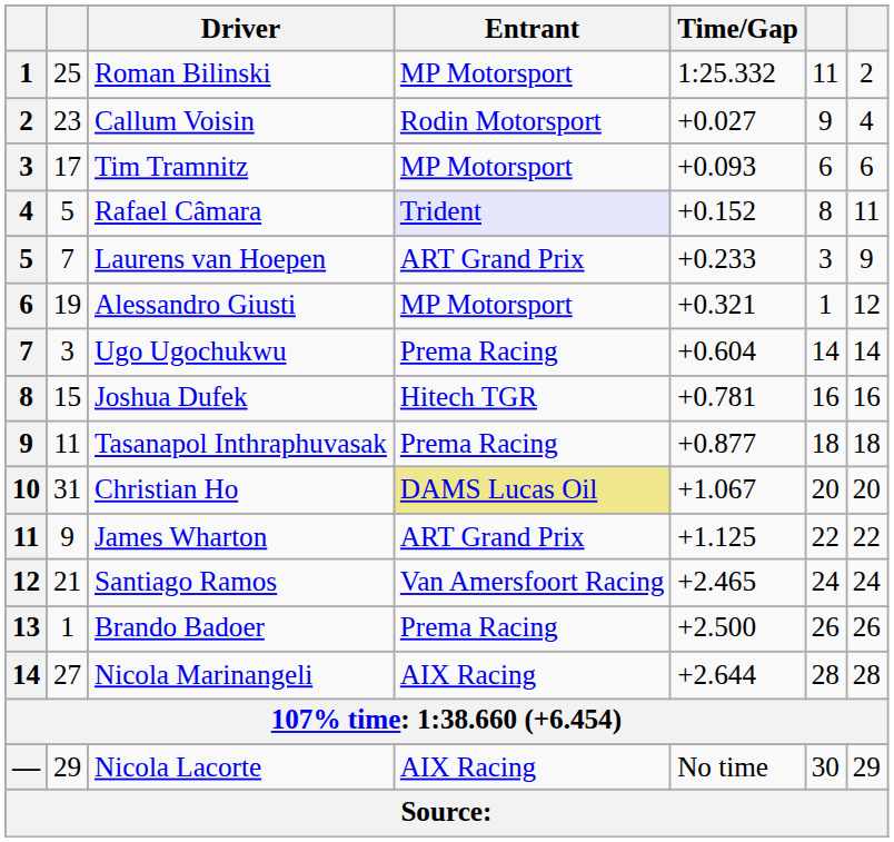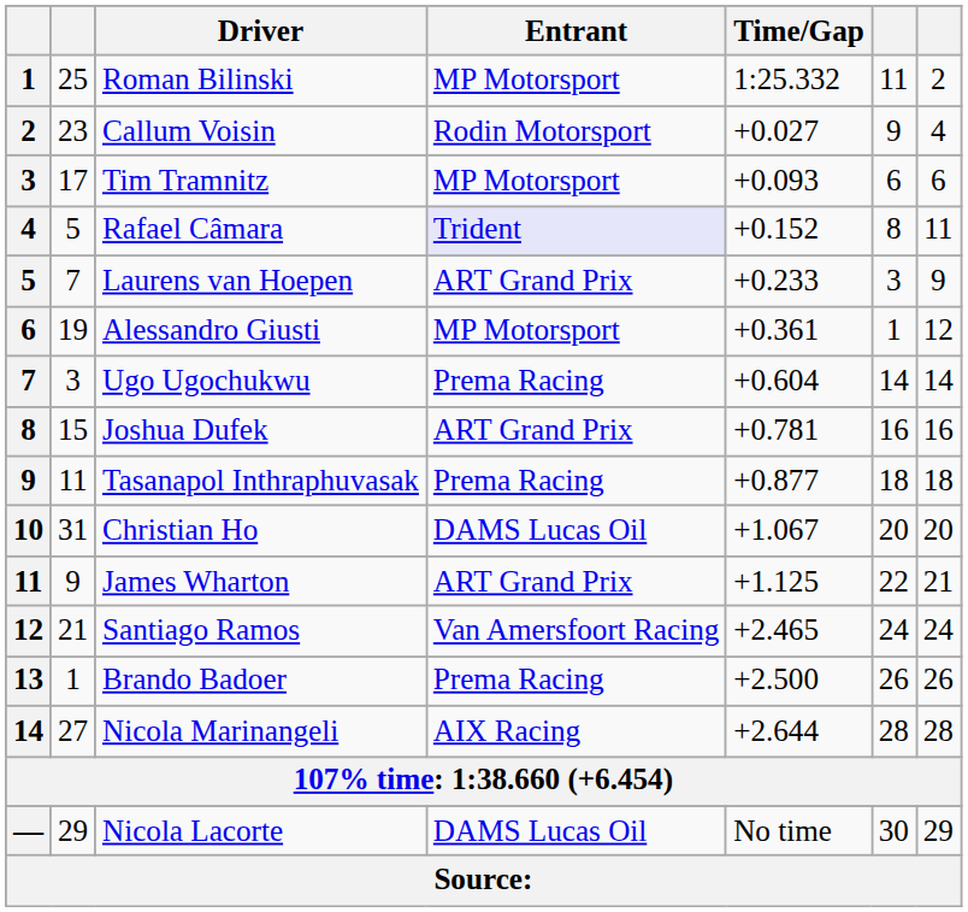 <table class="wikitable" style="font-size:85%">
 <tr>
 <th scope="col"></th>
 <th scope="col"></th>
 <th scope="col">Driver</th>
 <th scope="col">Entrant</th>
 <th scope="col">Time/Gap</th>
 <th scope="col"></th>
 <th scope="col"></th>
 </tr>
 <tr>
 <th>1</th>
 <td align="center">25</td>
 <td> <a href='#'>Roman Bilinski</a></td>
 <td><a href='#'>MP Motorsport</a></td>
 <td>1:25.332</td>
 <td align="center">11</td>
 <td align="center">2</td>
 </tr>
 <tr>
 <th>2</th>
 <td align="center">23</td>
 <td> <a href='#'>Callum Voisin</a></td>
 <td><a href='#'>Rodin Motorsport</a></td>
 <td>+0.027</td>
 <td align="center">9</td>
 <td align="center">4</td>
 </tr>
 <tr>
 <th>3</th>
 <td align="center">17</td>
 <td> <a href='#'>Tim Tramnitz</a></td>
 <td><a href='#'>MP Motorsport</a></td>
 <td>+0.093</td>
 <td align="center">6</td>
 <td align="center">6</td>
 </tr>
 <tr>
 <th>4</th>
 <td align="center">5</td>
 <td> <a href='#'>Rafael Câmara</a></td>
 <td style="background: lavender;"><a href='#'>Trident</a></td>
 <td>+0.152</td>
 <td align="center">8</td>
 <td align="center">11</td>
 </tr>
 <tr>
 <th>5</th>
 <td align="center">7</td>
 <td> <a href='#'>Laurens van Hoepen</a></td>
 <td><a href='#'>ART Grand Prix</a></td>
 <td>+0.233</td>
 <td align="center">3</td>
 <td align="center">9</td>
 </tr>
 <tr>
 <th>6</th>
 <td align="center">19</td>
 <td> <a href='#'>Alessandro Giusti</a></td>
 <td><a href='#'>MP Motorsport</a></td>
-<td>+0.321</td>
+<td>+0.361</td>
 <td align="center">1</td>
 <td align="center">12</td>
 </tr>
 <tr>
 <th>7</th>
 <td align="center">3</td>
 <td> <a href='#'>Ugo Ugochukwu</a></td>
 <td><a href='#'>Prema Racing</a></td>
 <td>+0.604</td>
 <td align="center">14</td>
 <td align="center">14</td>
 </tr>
 <tr>
 <th>8</th>
 <td align="center">15</td>
 <td> <a href='#'>Joshua Dufek</a></td>
-<td><a href='#'>Hitech TGR</a></td>
+<td><a href='#'>ART Grand Prix</a></td>
 <td>+0.781</td>
 <td align="center">16</td>
 <td align="center">16</td>
 </tr>
 <tr>
 <th>9</th>
 <td align="center">11</td>
 <td> <a href='#'>Tasanapol Inthraphuvasak</a></td>
 <td><a href='#'>Prema Racing</a></td>
 <td>+0.877</td>
 <td align="center">18</td>
 <td align="center">18</td>
 </tr>
 <tr>
 <th>10</th>
 <td align="center">31</td>
 <td> <a href='#'>Christian Ho</a></td>
-<td style="background: khaki;"><a href='#'>DAMS Lucas Oil</a></td>
+<td><a href='#'>DAMS Lucas Oil</a></td>
 <td>+1.067</td>
 <td align="center">20</td>
 <td align="center">20</td>
 </tr>
 <tr>
 <th>11</th>
 <td align="center">9</td>
 <td> <a href='#'>James Wharton</a></td>
 <td><a href='#'>ART Grand Prix</a></td>
 <td>+1.125</td>
 <td align="center">22</td>
-<td align="center">22</td>
+<td align="center">21</td>
 </tr>
 <tr>
 <th>12</th>
 <td align="center">21</td>
 <td> <a href='#'>Santiago Ramos</a></td>
 <td><a href='#'>Van Amersfoort Racing</a></td>
 <td>+2.465</td>
 <td align="center">24</td>
 <td align="center">24</td>
 </tr>
 <tr>
 <th>13</th>
 <td align="center">1</td>
 <td> <a href='#'>Brando Badoer</a></td>
 <td><a href='#'>Prema Racing</a></td>
 <td>+2.500</td>
 <td align="center">26</td>
 <td align="center">26</td>
 </tr>
 <tr>
 <th>14</th>
 <td align="center">27</td>
 <td> <a href='#'>Nicola Marinangeli</a></td>
 <td><a href='#'>AIX Racing</a></td>
 <td>+2.644</td>
 <td align="center">28</td>
 <td align="center">28</td>
 </tr>
 <tr>
 <th colspan="7"><a href='#'>107% time</a>: 1:38.660 (+6.454)</th>
 </tr>
 <tr>
 <th>—</th>
 <td align="center">29</td>
 <td> <a href='#'>Nicola Lacorte</a></td>
-<td><a href='#'>AIX Racing</a></td>
+<td><a href='#'>DAMS Lucas Oil</a></td>
 <td>No time</td>
 <td align="center">30</td>
 <td align="center">29</td>
 </tr>
 <tr>
 <th colspan="7">Source:</th>
 </tr>
 </table>
